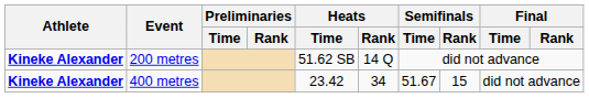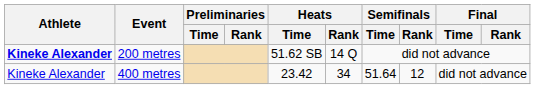 <table class=wikitable style="font-size:90%;">
 <tr>
 <th rowspan="2">Athlete</th>
 <th rowspan="2">Event</th>
 <th colspan="2">Preliminaries</th>
 <th colspan="2">Heats</th>
 <th colspan="2">Semifinals</th>
 <th colspan="2">Final</th>
 </tr>
 <tr>
 <th>Time</th>
 <th>Rank</th>
 <th>Time</th>
 <th>Rank</th>
 <th>Time</th>
 <th>Rank</th>
 <th>Time</th>
 <th>Rank</th>
 </tr>
 <tr style="border-top: single;">
 <td><strong><a href='#'>Kineke Alexander</a></strong></td>
 <td><a href='#'>200 metres</a></td>
 <td colspan= 2 bgcolor="wheat"></td>
 <td align=center>51.62 SB</td>
 <td align=center>14 Q</td>
 <td align=center colspan=4>did not advance</td>
 </tr>
 <tr style="border-top: single;">
-<td><strong><a href='#'>Kineke Alexander</a></strong></td>
+<td><a href='#'>Kineke Alexander</a></td>
 <td><a href='#'>400 metres</a></td>
 <td colspan= 2 bgcolor="wheat"></td>
 <td align=center>23.42</td>
 <td align=center>34</td>
-<td align=center>51.67</td>
-<td align=center>15</td>
+<td align=center>51.64</td>
+<td align=center>12</td>
 <td align=center colspan=2>did not advance</td>
 </tr>
 </table>
